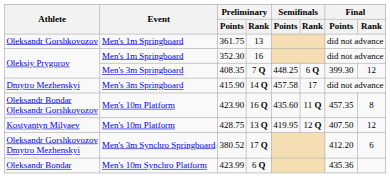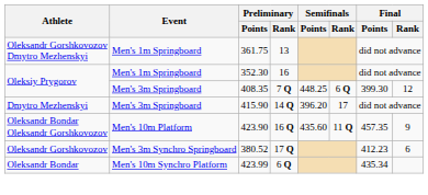 <table class=wikitable style="font-size:90%">
 <tr>
 <th rowspan="2">Athlete</th>
 <th rowspan="2">Event</th>
 <th colspan="2">Preliminary</th>
 <th colspan="2">Semifinals</th>
 <th colspan="2">Final</th>
 </tr>
 <tr>
 <th>Points</th>
 <th>Rank</th>
 <th>Points</th>
 <th>Rank</th>
 <th>Points</th>
 <th>Rank</th>
 </tr>
 <tr>
-<td rowspan="1"><a href='#'>Oleksandr Gorshkovozov</a></td>
+<td rowspan="1"><a href='#'>Oleksandr Gorshkovozov</a><br><a href='#'>Dmytro Mezhenskyi</a></td>
 <td><a href='#'>Men's 1m Springboard</a></td>
 <td align=center>361.75</td>
 <td align=center>13</td>
 <td colspan= 2 bgcolor="wheat"></td>
 <td align=center colspan=2>did not advance</td>
 </tr>
 <tr>
 <td rowspan="2"><a href='#'>Oleksiy Prygorov</a></td>
 <td><a href='#'>Men's 1m Springboard</a></td>
 <td align=center>352.30</td>
 <td align=center>16</td>
 <td colspan= 2 bgcolor="wheat"></td>
 <td align=center colspan=2>did not advance</td>
 </tr>
 <tr>
 <td><a href='#'>Men's 3m Springboard</a></td>
 <td align=center>408.35</td>
 <td align=center>7 <strong>Q</strong></td>
 <td align=center>448.25</td>
 <td align=center>6 <strong>Q</strong></td>
 <td align=center>399.30</td>
 <td align=center>12</td>
 </tr>
 <tr>
 <td rowspan="1"><a href='#'>Dmytro Mezhenskyi</a></td>
 <td><a href='#'>Men's 3m Springboard</a></td>
 <td align=center>415.90</td>
 <td align=center>14 <strong>Q</strong></td>
-<td align=center>457.58</td>
+<td align=center>396.20</td>
 <td align=center>17</td>
 <td align=center colspan=2>did not advance</td>
 </tr>
 <tr>
 <td rowspan="1"><a href='#'>Oleksandr Bondar</a><br><a href='#'>Oleksandr Gorshkovozov</a></td>
 <td><a href='#'>Men's 10m Platform</a></td>
 <td align=center>423.90</td>
 <td align=center>16 <strong>Q</strong></td>
 <td align=center>435.60</td>
 <td align=center>11 <strong>Q</strong></td>
 <td align=center>457.35</td>
-<td align=center>8</td>
+<td align=center>9</td>
 </tr>
 <tr>
-<td rowspan="1"><a href='#'>Kostyantyn Milyaev</a></td>
-<td><a href='#'>Men's 10m Platform</a></td>
-<td align=center>428.75</td>
-<td align=center>13 <strong>Q</strong></td>
-<td align=center>419.95</td>
-<td align=center>12 <strong>Q</strong></td>
-<td align=center>407.50</td>
-<td align=center>12</td>
-</tr>
-<tr>
-<td rowspan="1"><a href='#'>Oleksandr Gorshkovozov</a><br><a href='#'>Dmytro Mezhenskyi</a></td>
+<td rowspan="1"><a href='#'>Oleksandr Gorshkovozov</a></td>
 <td><a href='#'>Men's 3m Synchro Springboard</a></td>
 <td align=center>380.52</td>
 <td align=center>17 <strong>Q</strong></td>
 <td colspan= 2 bgcolor="wheat"></td>
-<td align=center>412.20</td>
+<td align=center>412.23</td>
 <td align=center>6</td>
 </tr>
 <tr>
 <td rowspan="1"><a href='#'>Oleksandr Bondar</a></td>
 <td><a href='#'>Men's 10m Synchro Platform</a></td>
 <td align=center>423.99</td>
 <td align=center>6 <strong>Q</strong></td>
 <td colspan= 2 bgcolor="wheat"></td>
-<td align=center>435.36</td>
+<td align=center>435.34</td>
 <td align=center></td>
 </tr>
 </table>
